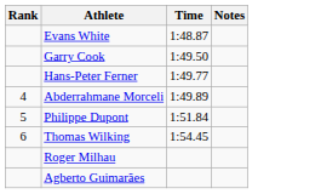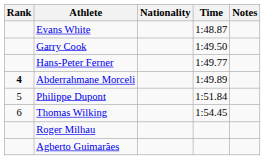 <table class="wikitable sortable" style="text-align:center">
 <tr>
 <th>Rank</th>
 <th>Athlete</th>
+<th>Nationality</th>
 <th>Time</th>
 <th>Notes</th>
 </tr>
 <tr>
 <td></td>
 <td align=left><a href='#'>Evans White</a></td>
+<td align=left></td>
 <td>1:48.87</td>
 <td></td>
 </tr>
 <tr>
 <td></td>
 <td align=left><a href='#'>Garry Cook</a></td>
+<td align=left></td>
 <td>1:49.50</td>
 <td></td>
 </tr>
 <tr>
 <td></td>
 <td align=left><a href='#'>Hans-Peter Ferner</a></td>
+<td align=left></td>
 <td>1:49.77</td>
 <td></td>
 </tr>
 <tr>
-<td>4</td>
+<td><strong>4</strong></td>
 <td align=left><a href='#'>Abderrahmane Morceli</a></td>
+<td align=left></td>
 <td>1:49.89</td>
 <td></td>
 </tr>
 <tr>
 <td>5</td>
 <td align=left><a href='#'>Philippe Dupont</a></td>
+<td align=left></td>
 <td>1:51.84</td>
 <td></td>
 </tr>
 <tr>
 <td>6</td>
 <td align=left><a href='#'>Thomas Wilking</a></td>
+<td align=left></td>
 <td>1:54.45</td>
 <td></td>
 </tr>
 <tr>
 <td></td>
 <td align=left><a href='#'>Roger Milhau</a></td>
+<td align=left></td>
 <td></td>
 <td></td>
 </tr>
 <tr>
 <td></td>
 <td align=left><a href='#'>Agberto Guimarães</a></td>
+<td align=left></td>
 <td></td>
 <td></td>
 </tr>
 </table>
